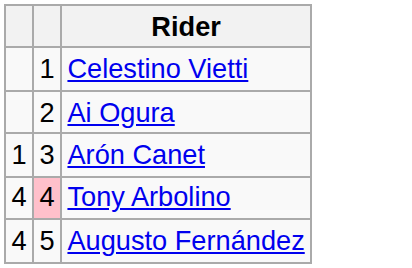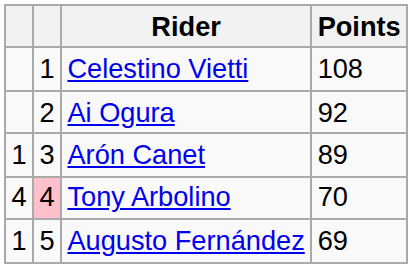 <table class="wikitable" style="font-size: 85%;">
 <tr>
 <th></th>
 <th></th>
 <th>Rider</th>
+<th>Points</th>
 </tr>
 <tr>
 <td></td>
 <td align=center>1</td>
 <td> <a href='#'>Celestino Vietti</a></td>
+<td align=left>108</td>
 </tr>
 <tr>
 <td></td>
 <td align=center>2</td>
 <td> <a href='#'>Ai Ogura</a></td>
+<td align=left>92</td>
 </tr>
 <tr>
 <td> 1</td>
 <td align=center>3</td>
 <td> <a href='#'>Arón Canet</a></td>
+<td align=left>89</td>
 </tr>
 <tr>
 <td> 4</td>
 <td align=center style="background: pink;">4</td>
 <td> <a href='#'>Tony Arbolino</a></td>
+<td align=left>70</td>
 </tr>
 <tr>
-<td> 4</td>
+<td> 1</td>
 <td align=center>5</td>
 <td> <a href='#'>Augusto Fernández</a></td>
+<td align=left>69</td>
 </tr>
 </table>
